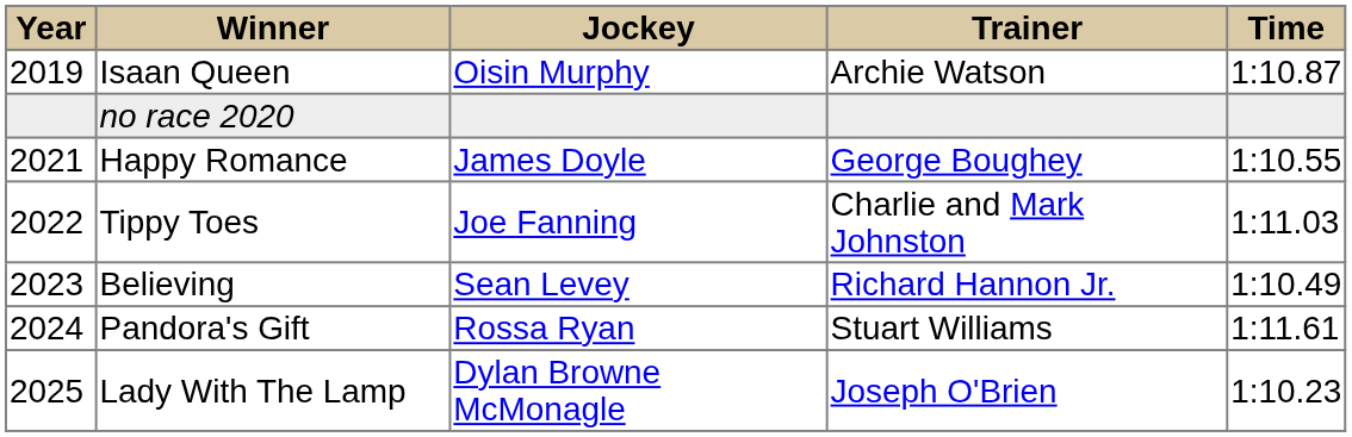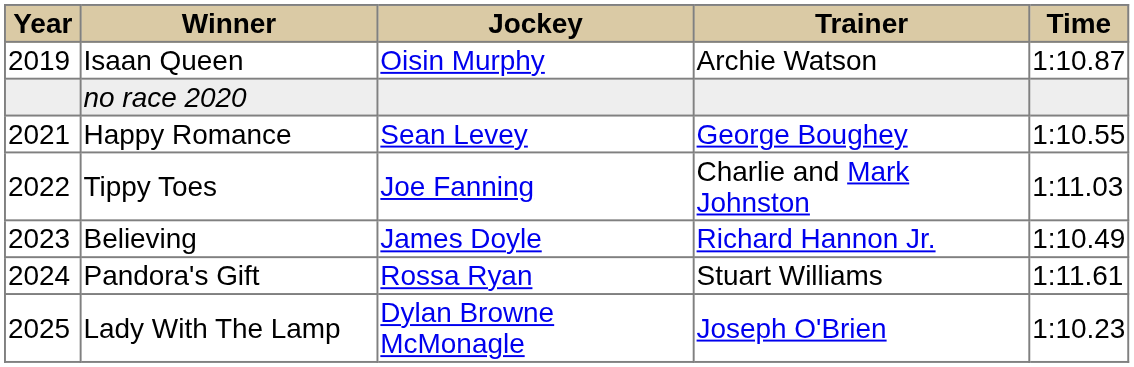 <table class = "sortable" | border="1" style="border-collapse: collapse; font-size:90%">
 <tr bgcolor="#DACAA5" align="center">
 <th width="36px"><strong>Year</strong><br></th>
 <th width="150px"><strong>Winner</strong><br></th>
 <th width="160px"><strong>Jockey</strong><br></th>
 <th width="170px"><strong>Trainer</strong><br></th>
 <th><strong>Time</strong><br></th>
 </tr>
 <tr>
 <td>2019</td>
 <td>Isaan Queen</td>
 <td><a href='#'>Oisin Murphy</a></td>
 <td>Archie Watson</td>
 <td>1:10.87</td>
 </tr>
 <tr bgcolor="#eeeeee">
 <td data-sort-value="2020"></td>
 <td><em>no race 2020</em> </td>
 <td></td>
 <td></td>
 <td></td>
 </tr>
 <tr>
 <td>2021</td>
 <td>Happy Romance</td>
-<td><a href='#'>James Doyle</a></td>
+<td><a href='#'>Sean Levey</a></td>
 <td><a href='#'>George Boughey</a></td>
 <td>1:10.55</td>
 </tr>
 <tr>
 <td>2022</td>
 <td>Tippy Toes</td>
 <td><a href='#'>Joe Fanning</a></td>
 <td>Charlie and <a href='#'>Mark Johnston</a></td>
 <td>1:11.03</td>
 </tr>
 <tr>
 <td>2023</td>
 <td>Believing</td>
-<td><a href='#'>Sean Levey</a></td>
+<td><a href='#'>James Doyle</a></td>
 <td><a href='#'>Richard Hannon Jr.</a></td>
 <td>1:10.49</td>
 </tr>
 <tr>
 <td>2024</td>
 <td>Pandora's Gift</td>
 <td><a href='#'>Rossa Ryan</a></td>
 <td>Stuart Williams</td>
 <td>1:11.61</td>
 </tr>
 <tr>
 <td>2025</td>
 <td>Lady With The Lamp</td>
 <td><a href='#'>Dylan Browne McMonagle</a></td>
 <td><a href='#'>Joseph O'Brien</a></td>
 <td>1:10.23</td>
 </tr>
 </table>
